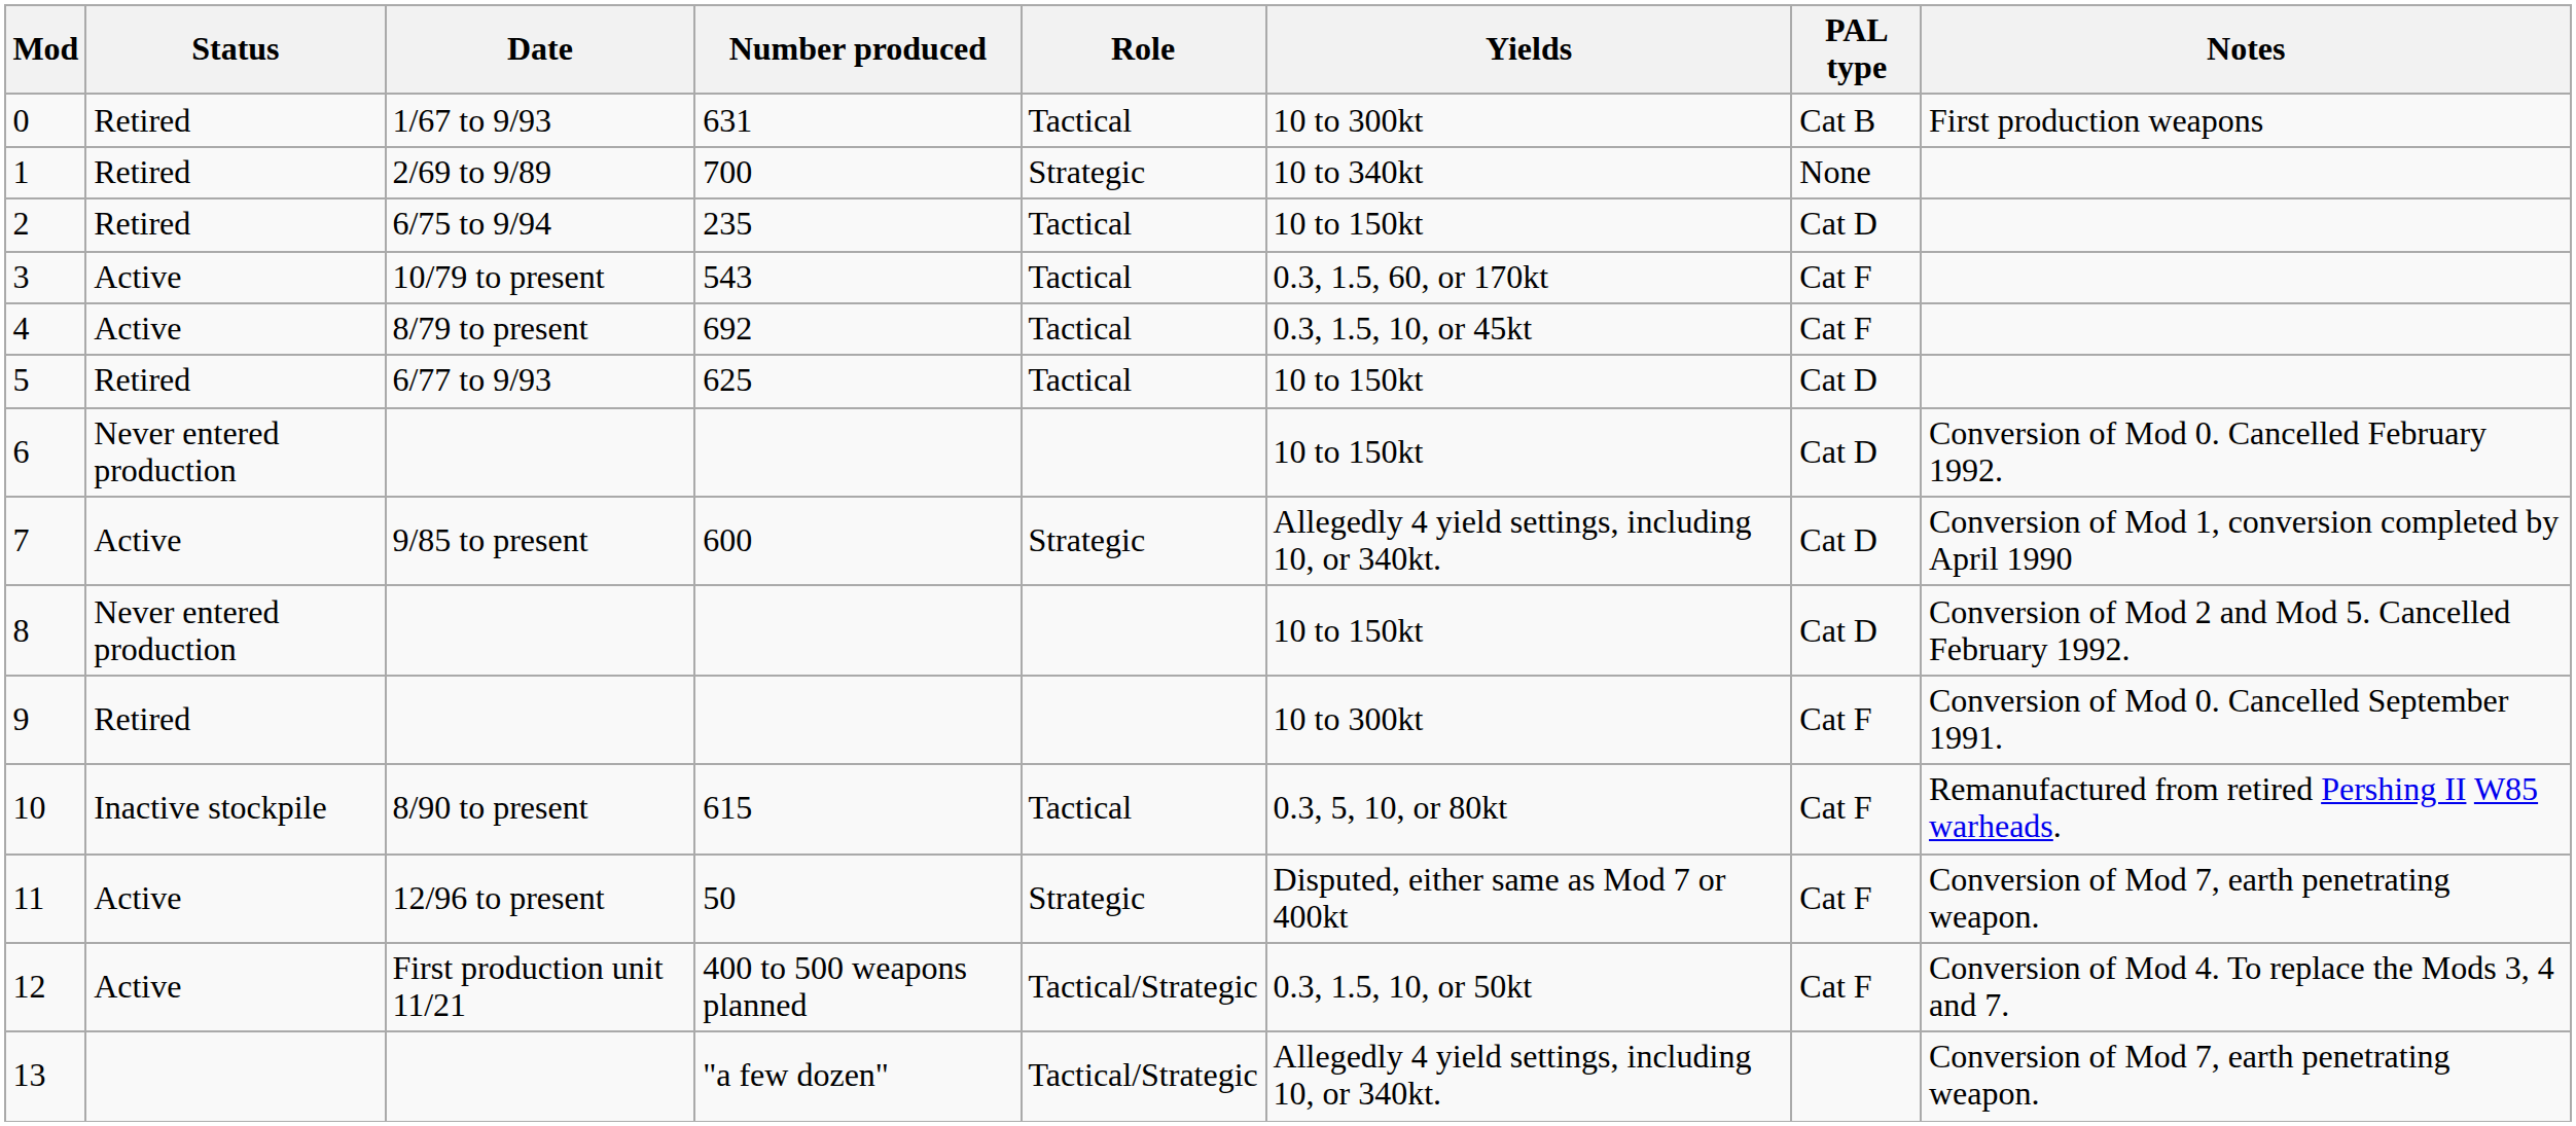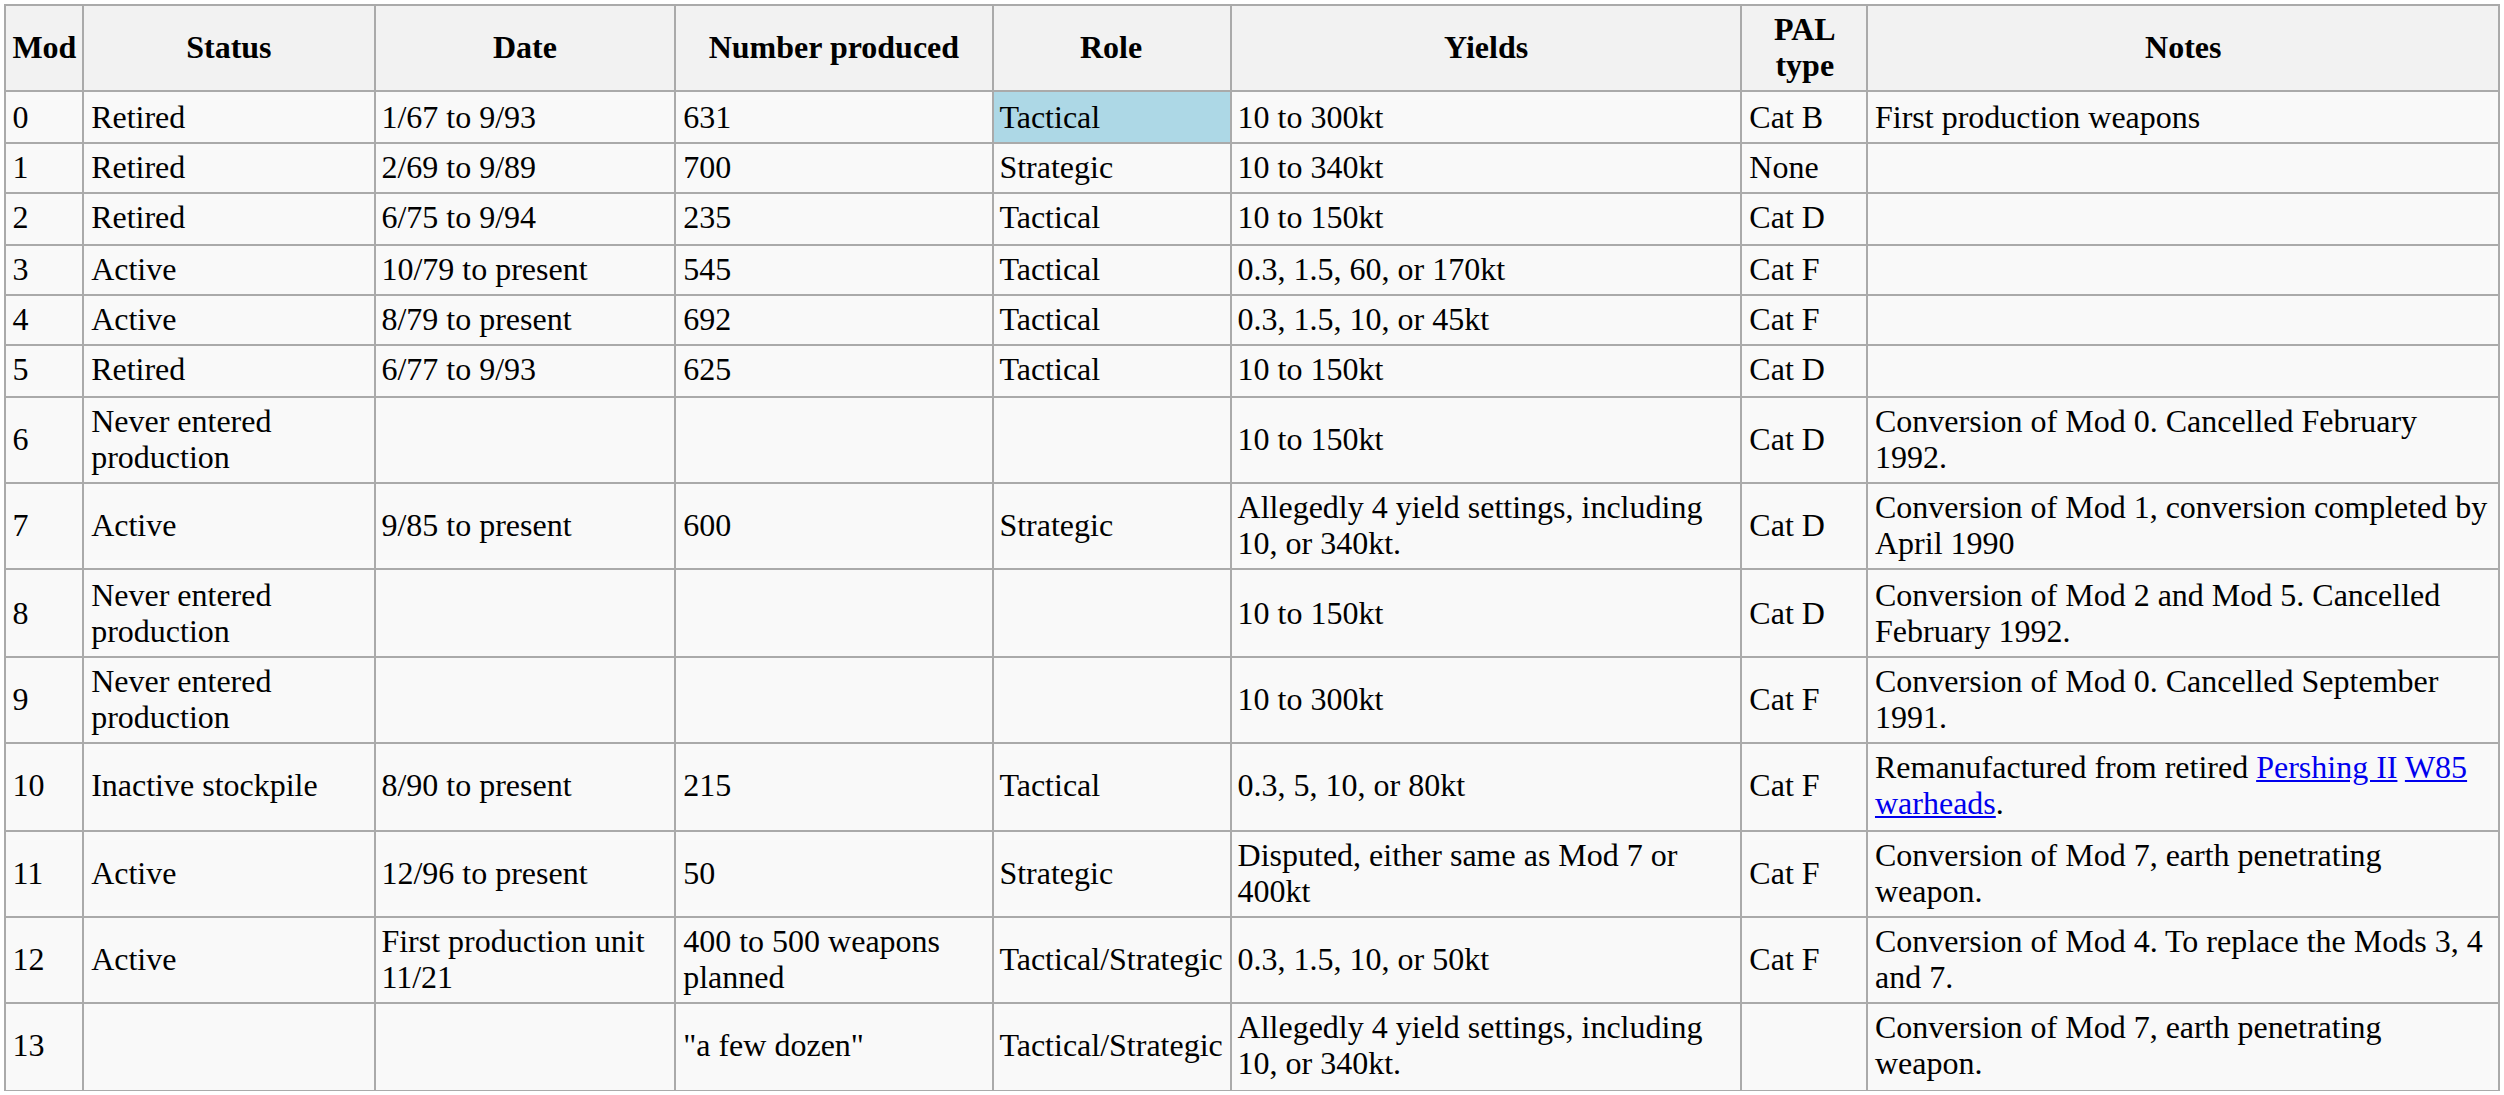 <table class="wikitable">
 <tr>
 <th>Mod</th>
 <th>Status</th>
 <th>Date</th>
 <th>Number produced</th>
 <th>Role</th>
 <th>Yields</th>
 <th>PAL type</th>
 <th>Notes</th>
 </tr>
 <tr>
 <td>0</td>
 <td>Retired</td>
 <td>1/67 to 9/93</td>
 <td>631</td>
-<td>Tactical</td>
+<td style="background: lightblue;">Tactical</td>
 <td>10 to 300kt</td>
 <td>Cat B</td>
 <td>First production weapons</td>
 </tr>
 <tr>
 <td>1</td>
 <td>Retired</td>
 <td>2/69 to 9/89</td>
 <td>700</td>
 <td>Strategic</td>
 <td>10 to 340kt</td>
 <td>None</td>
 <td></td>
 </tr>
 <tr>
 <td>2</td>
 <td>Retired</td>
 <td>6/75 to 9/94</td>
 <td>235</td>
 <td>Tactical</td>
 <td>10 to 150kt</td>
 <td>Cat D</td>
 <td></td>
 </tr>
 <tr>
 <td>3</td>
 <td>Active</td>
 <td>10/79 to present</td>
-<td>543</td>
+<td>545</td>
 <td>Tactical</td>
 <td>0.3, 1.5, 60, or 170kt</td>
 <td>Cat F</td>
 <td></td>
 </tr>
 <tr>
 <td>4</td>
 <td>Active</td>
 <td>8/79 to present</td>
 <td>692</td>
 <td>Tactical</td>
 <td>0.3, 1.5, 10, or 45kt</td>
 <td>Cat F</td>
 <td></td>
 </tr>
 <tr>
 <td>5</td>
 <td>Retired</td>
 <td>6/77 to 9/93</td>
 <td>625</td>
 <td>Tactical</td>
 <td>10 to 150kt</td>
 <td>Cat D</td>
 <td></td>
 </tr>
 <tr>
 <td>6</td>
 <td>Never entered production</td>
 <td></td>
 <td></td>
 <td></td>
 <td>10 to 150kt</td>
 <td>Cat D</td>
 <td>Conversion of Mod 0. Cancelled February 1992.</td>
 </tr>
 <tr>
 <td>7</td>
 <td>Active</td>
 <td>9/85 to present</td>
 <td>600</td>
 <td>Strategic</td>
 <td>Allegedly 4 yield settings, including 10, or 340kt.</td>
 <td>Cat D</td>
 <td>Conversion of Mod 1, conversion completed by April 1990</td>
 </tr>
 <tr>
 <td>8</td>
 <td>Never entered production</td>
 <td></td>
 <td></td>
 <td></td>
 <td>10 to 150kt</td>
 <td>Cat D</td>
 <td>Conversion of Mod 2 and Mod 5. Cancelled February 1992.</td>
 </tr>
 <tr>
 <td>9</td>
-<td>Retired</td>
+<td>Never entered production</td>
 <td></td>
 <td></td>
 <td></td>
 <td>10 to 300kt</td>
 <td>Cat F</td>
 <td>Conversion of Mod 0. Cancelled September 1991.</td>
 </tr>
 <tr>
 <td>10</td>
 <td>Inactive stockpile</td>
 <td>8/90 to present</td>
-<td>615</td>
+<td>215</td>
 <td>Tactical</td>
 <td>0.3, 5, 10, or 80kt</td>
 <td>Cat F</td>
 <td>Remanufactured from retired <a href='#'>Pershing II</a> <a href='#'>W85 warheads</a>.</td>
 </tr>
 <tr>
 <td>11</td>
 <td>Active</td>
 <td>12/96 to present</td>
 <td>50</td>
 <td>Strategic</td>
 <td>Disputed, either same as Mod 7 or 400kt</td>
 <td>Cat F</td>
 <td>Conversion of Mod 7, earth penetrating weapon.</td>
 </tr>
 <tr>
 <td>12</td>
 <td>Active</td>
 <td>First production unit 11/21</td>
 <td>400 to 500 weapons planned</td>
 <td>Tactical/Strategic</td>
 <td>0.3, 1.5, 10, or 50kt</td>
 <td>Cat F</td>
 <td>Conversion of Mod 4. To replace the Mods 3, 4 and 7.</td>
 </tr>
 <tr>
 <td>13</td>
 <td></td>
 <td></td>
 <td>"a few dozen"</td>
 <td>Tactical/Strategic</td>
 <td>Allegedly 4 yield settings, including 10, or 340kt.</td>
 <td></td>
 <td Conversion of Mod 7, earth penetrating weapon.>Conversion of Mod 7, earth penetrating weapon.</td>
 </tr>
 </table>
